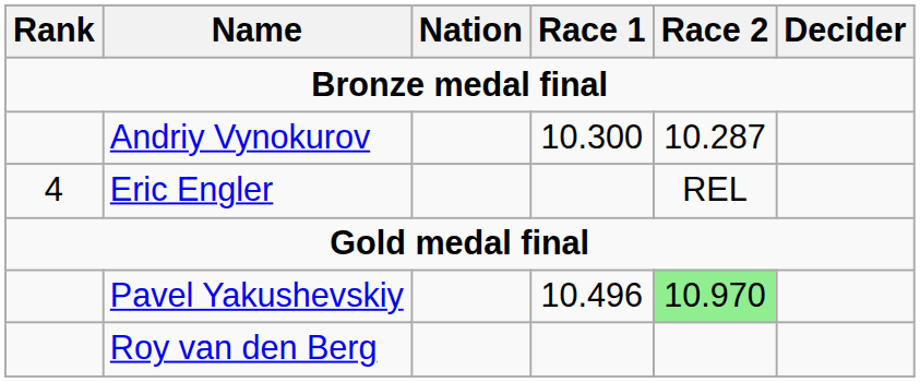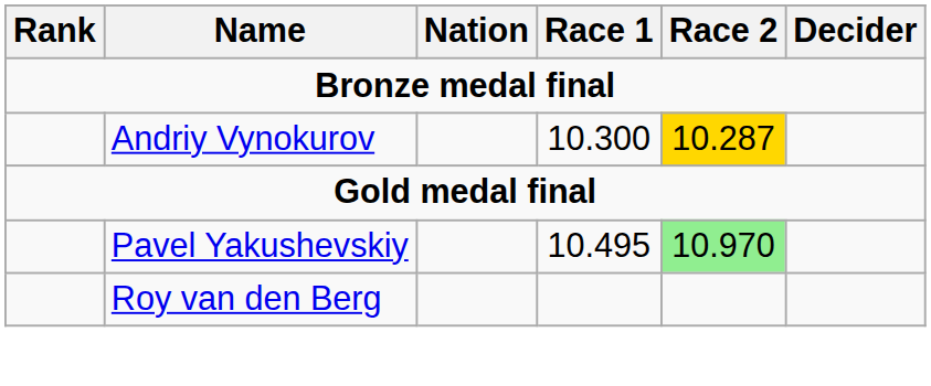 <table class="wikitable" style="text-align:center">
 <tr>
 <th>Rank</th>
 <th>Name</th>
 <th>Nation</th>
 <th>Race 1</th>
 <th>Race 2</th>
 <th>Decider</th>
 </tr>
 <tr>
 <td colspan=6><strong>Bronze medal final</strong></td>
 </tr>
 <tr>
 <td></td>
 <td align=left><a href='#'>Andriy Vynokurov</a></td>
 <td align=left></td>
 <td>10.300</td>
-<td>10.287</td>
-<td></td>
-</tr>
-<tr>
-<td>4</td>
-<td align=left><a href='#'>Eric Engler</a></td>
-<td align=left></td>
-<td></td>
-<td>REL</td>
+<td style="background: gold;">10.287</td>
 <td></td>
 </tr>
 <tr>
 <td colspan=6><strong>Gold medal final</strong></td>
 </tr>
 <tr>
 <td></td>
 <td align=left><a href='#'>Pavel Yakushevskiy</a></td>
 <td align=left></td>
-<td>10.496</td>
+<td>10.495</td>
 <td style="background: lightgreen;">10.970</td>
 <td></td>
 </tr>
 <tr>
 <td></td>
 <td align=left><a href='#'>Roy van den Berg</a></td>
 <td align=left></td>
 <td></td>
 <td></td>
 <td></td>
 </tr>
 </table>
